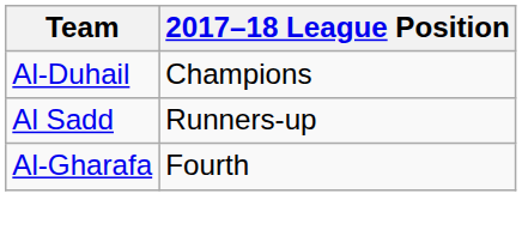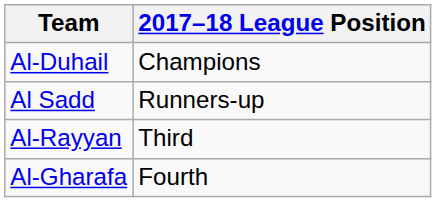 <table class="wikitable">
 <tr>
 <th>Team</th>
 <th><a href='#'>2017–18 League</a> Position</th>
 </tr>
 <tr>
 <td><a href='#'>Al-Duhail</a></td>
 <td>Champions</td>
 </tr>
 <tr>
 <td><a href='#'>Al Sadd</a></td>
 <td>Runners-up</td>
 </tr>
 <tr>
+<td><a href='#'>Al-Rayyan</a></td>
+<td>Third</td>
+</tr>
+<tr>
 <td><a href='#'>Al-Gharafa</a></td>
 <td>Fourth</td>
 </tr>
 </table>
